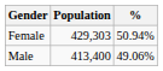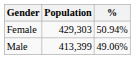 <table class="wikitable" style="font-size: 95%; text-align: right">
 <tr>
 <th>Gender</th>
 <th>Population</th>
 <th>%</th>
 </tr>
 <tr>
 <td align=left>Female</td>
 <td>429,303</td>
 <td>50.94%</td>
 </tr>
 <tr>
 <td align=left>Male</td>
-<td>413,400</td>
+<td>413,399</td>
 <td>49.06%</td>
 </tr>
 </table>
